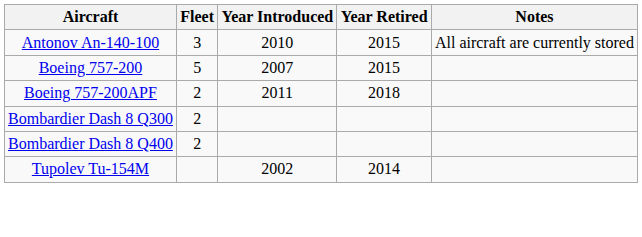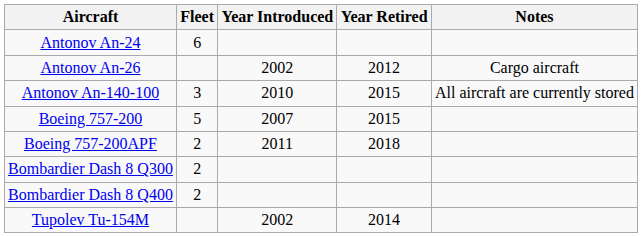 <table class="wikitable" style="margin:1em auto; text-align:center;">
 <tr>
 <th>Aircraft</th>
 <th>Fleet</th>
 <th>Year Introduced</th>
 <th>Year Retired</th>
 <th>Notes</th>
+</tr>
+<tr>
+<td><a href='#'>Antonov An-24</a></td>
+<td>6</td>
+<td></td>
+<td></td>
+<td></td>
+</tr>
+<tr>
+<td><a href='#'>Antonov An-26</a></td>
+<td></td>
+<td>2002</td>
+<td>2012</td>
+<td>Cargo aircraft</td>
 </tr>
 <tr>
 <td><a href='#'>Antonov An-140-100</a></td>
 <td>3</td>
 <td>2010</td>
 <td>2015</td>
 <td>All aircraft are currently stored</td>
 </tr>
 <tr>
 <td><a href='#'>Boeing 757-200</a></td>
 <td>5</td>
 <td>2007</td>
 <td>2015</td>
 <td></td>
 </tr>
 <tr>
 <td><a href='#'>Boeing 757-200APF</a></td>
 <td>2</td>
 <td>2011</td>
 <td>2018</td>
 <td></td>
 </tr>
 <tr>
 <td><a href='#'>Bombardier Dash 8 Q300</a></td>
 <td>2</td>
 <td></td>
 <td></td>
 <td></td>
 </tr>
 <tr>
 <td><a href='#'>Bombardier Dash 8 Q400</a></td>
 <td>2</td>
 <td></td>
 <td></td>
 <td></td>
 </tr>
 <tr>
 <td><a href='#'>Tupolev Tu-154M</a></td>
 <td></td>
 <td>2002</td>
 <td>2014</td>
 <td></td>
 </tr>
 </table>
